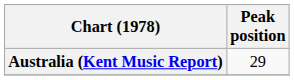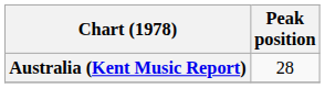 <table class="wikitable sortable plainrowheaders">
 <tr>
 <th scope="col">Chart (1978)</th>
 <th scope="col">Peak<br>position</th>
 </tr>
 <tr>
 <th scope="row">Australia (<a href='#'>Kent Music Report</a>)</th>
-<td style="text-align:center;">29</td>
+<td style="text-align:center;">28</td>
 </tr>
 <tr>
 </tr>
 </table>
